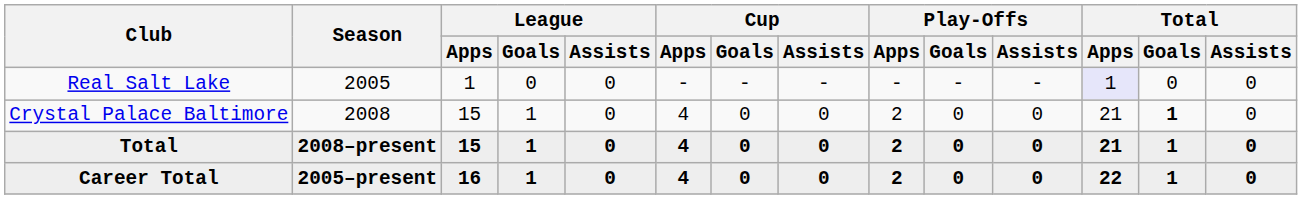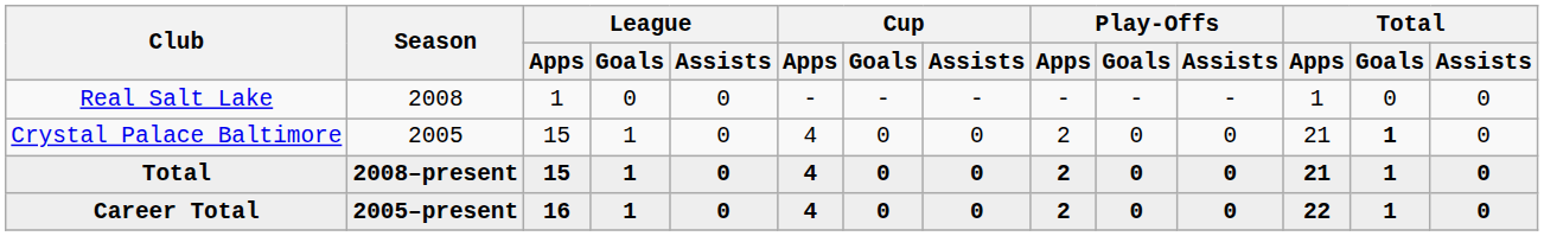 <table class="wikitable" style="text-align: center;">
 <tr>
 <th rowspan="2">Club</th>
 <th rowspan="2">Season</th>
 <th colspan="3">League</th>
 <th colspan="3">Cup</th>
 <th colspan="3">Play-Offs</th>
 <th colspan="3">Total</th>
 </tr>
 <tr>
 <th>Apps</th>
 <th>Goals</th>
 <th>Assists</th>
 <th>Apps</th>
 <th>Goals</th>
 <th>Assists</th>
 <th>Apps</th>
 <th>Goals</th>
 <th>Assists</th>
 <th>Apps</th>
 <th>Goals</th>
 <th>Assists</th>
 </tr>
 <tr>
 <td rowspan="1" valign="top"><a href='#'>Real Salt Lake</a></td>
-<td>2005</td>
+<td>2008</td>
 <td>1</td>
 <td>0</td>
 <td>0</td>
 <td>-</td>
 <td>-</td>
 <td>-</td>
 <td>-</td>
 <td>-</td>
 <td>-</td>
-<td style="background: lavender;">1</td>
+<td>1</td>
 <td>0</td>
 <td>0</td>
 </tr>
 <tr>
 <td><a href='#'>Crystal Palace Baltimore</a></td>
-<td>2008</td>
+<td>2005</td>
 <td>15</td>
 <td>1</td>
 <td>0</td>
 <td>4</td>
 <td>0</td>
 <td>0</td>
 <td>2</td>
 <td>0</td>
 <td>0</td>
 <td>21</td>
 <td><strong>1</strong></td>
 <td>0</td>
 </tr>
 <tr style="font-weight:bold; background-color:#eeeeee;">
 <td><strong>Total</strong></td>
 <td>2008–present</td>
 <td>15</td>
 <td>1</td>
 <td>0</td>
 <td>4</td>
 <td>0</td>
 <td>0</td>
 <td>2</td>
 <td>0</td>
 <td>0</td>
 <td>21</td>
 <td>1</td>
 <td>0</td>
 </tr>
 <tr style="font-weight:bold; background-color:#eeeeee;">
 <td><strong>Career Total</strong></td>
 <td>2005–present</td>
 <td>16</td>
 <td>1</td>
 <td>0</td>
 <td>4</td>
 <td>0</td>
 <td>0</td>
 <td>2</td>
 <td>0</td>
 <td>0</td>
 <td>22</td>
 <td>1</td>
 <td>0</td>
 </tr>
 </table>
